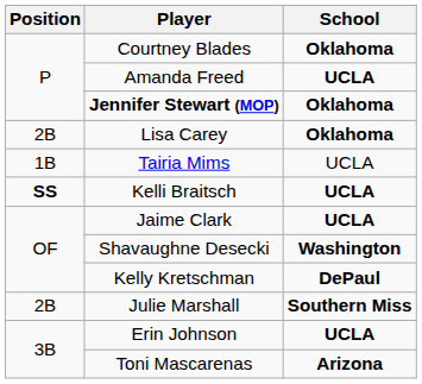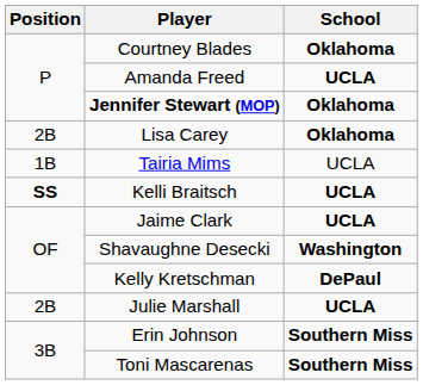 <table class="wikitable" style=text-align:center>
 <tr>
 <th>Position</th>
 <th>Player</th>
 <th>School</th>
 </tr>
 <tr>
 <td rowspan=3>P</td>
 <td>Courtney Blades</td>
 <td style=><strong>Oklahoma</strong></td>
 </tr>
 <tr>
 <td>Amanda Freed</td>
 <td style=><strong>UCLA</strong></td>
 </tr>
 <tr>
 <td><strong>Jennifer Stewart <small>(<a href='#'>MOP</a>)</small></strong></td>
 <td style=><strong>Oklahoma</strong></td>
 </tr>
 <tr>
 <td>2B</td>
 <td>Lisa Carey</td>
 <td style=><strong>Oklahoma</strong></td>
 </tr>
 <tr>
 <td>1B</td>
 <td><a href='#'>Tairia Mims</a></td>
 <td style=>UCLA</td>
 </tr>
 <tr>
 <td><strong>SS</strong></td>
 <td>Kelli Braitsch</td>
 <td style=><strong>UCLA</strong></td>
 </tr>
 <tr>
 <td rowspan=3>OF</td>
 <td>Jaime Clark</td>
 <td style=><strong>UCLA</strong></td>
 </tr>
 <tr>
 <td>Shavaughne Desecki</td>
 <td style=><strong>Washington</strong></td>
 </tr>
 <tr>
 <td>Kelly Kretschman</td>
 <td style=><strong>DePaul</strong></td>
 </tr>
 <tr>
 <td>2B</td>
 <td>Julie Marshall</td>
-<td style=><strong>Southern Miss</strong></td>
+<td style=><strong>UCLA</strong></td>
 </tr>
 <tr>
 <td rowspan=2>3B</td>
 <td>Erin Johnson</td>
-<td style=><strong>UCLA</strong></td>
+<td style=><strong>Southern Miss</strong></td>
 </tr>
 <tr>
 <td>Toni Mascarenas</td>
-<td style=><strong>Arizona</strong></td>
+<td style=><strong>Southern Miss</strong></td>
 </tr>
 </table>
